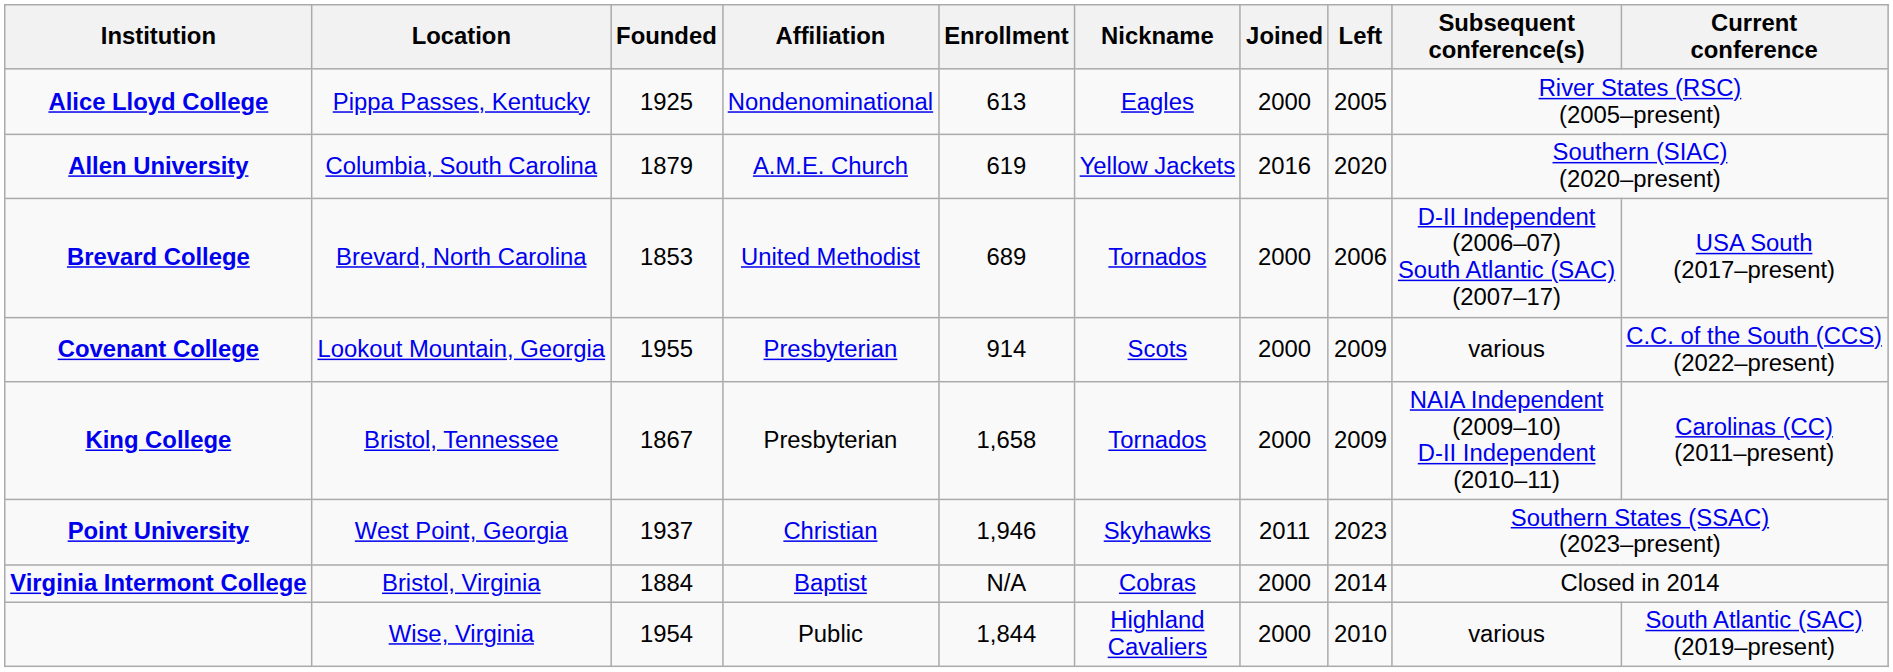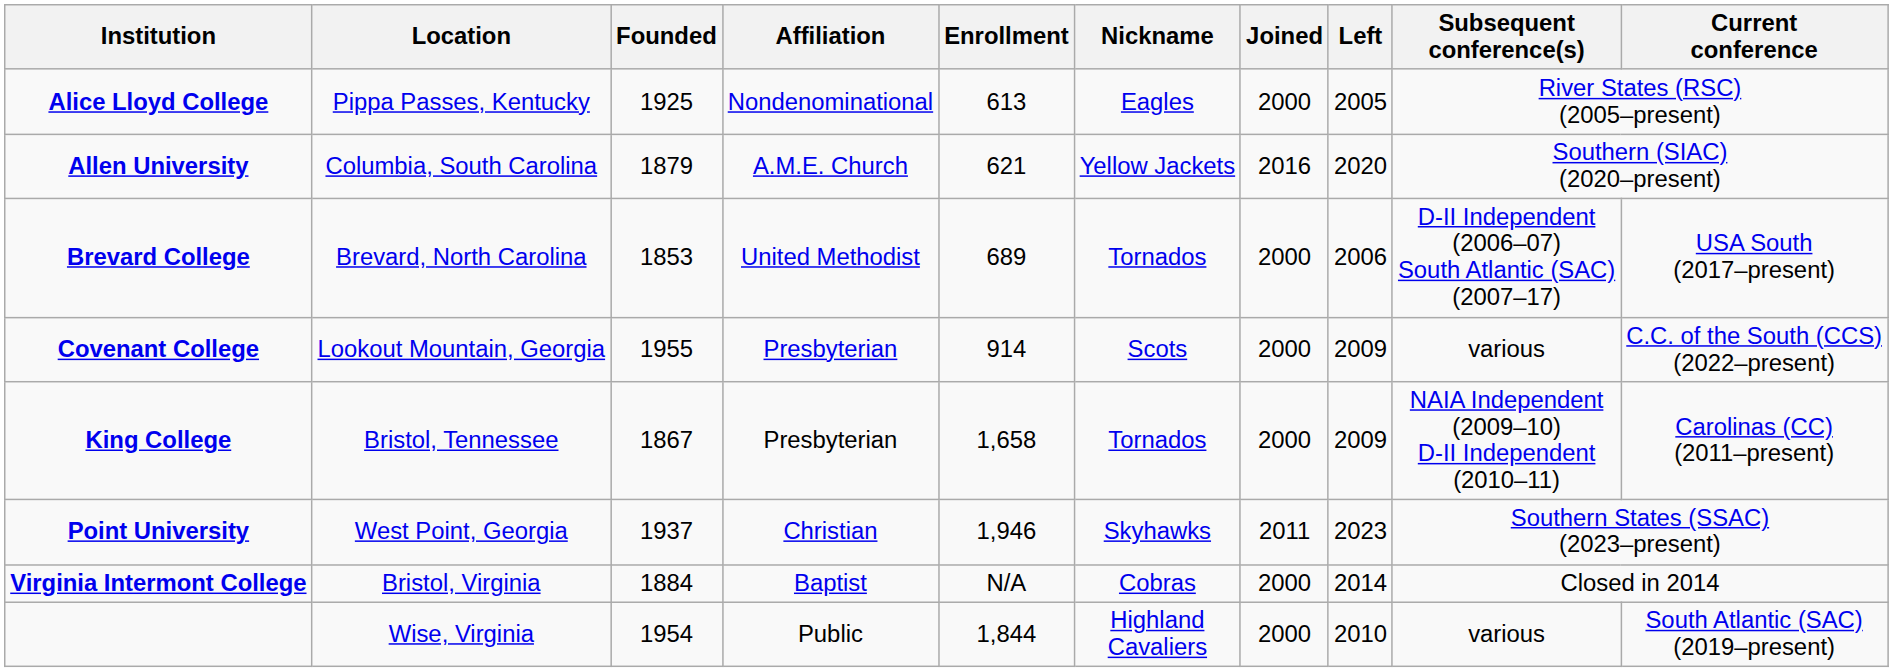 <table class="wikitable sortable" style="text-align:center">
 <tr>
 <th>Institution</th>
 <th>Location</th>
 <th>Founded</th>
 <th>Affiliation</th>
 <th>Enrollment</th>
 <th>Nickname</th>
 <th>Joined</th>
 <th>Left</th>
 <th>Subsequent<br>conference(s)</th>
 <th>Current<br>conference</th>
 </tr>
 <tr>
 <td><strong><a href='#'>Alice Lloyd College</a></strong></td>
 <td><a href='#'>Pippa Passes, Kentucky</a></td>
 <td>1925</td>
 <td><a href='#'>Nondenominational</a></td>
 <td>613</td>
 <td><a href='#'>Eagles</a></td>
 <td>2000</td>
 <td>2005</td>
 <td colspan="2"><a href='#'>River States (RSC)</a><br>(2005–present)</td>
 </tr>
 <tr>
 <td><strong><a href='#'>Allen University</a></strong></td>
 <td><a href='#'>Columbia, South Carolina</a></td>
 <td>1879</td>
 <td><a href='#'>A.M.E. Church</a></td>
-<td>619</td>
+<td>621</td>
 <td><a href='#'>Yellow Jackets</a></td>
 <td>2016</td>
 <td>2020</td>
 <td colspan="2"><a href='#'>Southern (SIAC)</a><br>(2020–present)</td>
 </tr>
 <tr>
 <td><strong><a href='#'>Brevard College</a></strong></td>
 <td><a href='#'>Brevard, North Carolina</a></td>
 <td>1853</td>
 <td><a href='#'>United Methodist</a></td>
 <td>689</td>
 <td><a href='#'>Tornados</a></td>
 <td>2000</td>
 <td>2006</td>
 <td><a href='#'>D-II Independent</a><br>(2006–07)<br><a href='#'>South Atlantic (SAC)</a><br>(2007–17)</td>
 <td><a href='#'>USA South</a><br>(2017–present)</td>
 </tr>
 <tr>
 <td><strong><a href='#'>Covenant College</a></strong></td>
 <td><a href='#'>Lookout Mountain, Georgia</a></td>
 <td>1955</td>
 <td><a href='#'>Presbyterian</a><br></td>
 <td>914</td>
 <td><a href='#'>Scots</a></td>
 <td>2000</td>
 <td>2009</td>
 <td>various</td>
 <td><a href='#'>C.C. of the South (CCS)</a><br>(2022–present)</td>
 </tr>
 <tr>
 <td><strong><a href='#'>King College</a></strong></td>
 <td><a href='#'>Bristol, Tennessee</a></td>
 <td>1867</td>
 <td>Presbyterian<br></td>
 <td>1,658</td>
 <td><a href='#'>Tornados</a></td>
 <td>2000</td>
 <td>2009</td>
 <td><a href='#'>NAIA Independent</a><br>(2009–10)<br><a href='#'>D-II Independent</a><br>(2010–11)</td>
 <td><a href='#'>Carolinas (CC)</a><br>(2011–present)</td>
 </tr>
 <tr>
 <td><strong><a href='#'>Point University</a></strong></td>
 <td><a href='#'>West Point, Georgia</a></td>
 <td>1937</td>
 <td><a href='#'>Christian</a></td>
 <td>1,946</td>
 <td><a href='#'>Skyhawks</a></td>
 <td>2011</td>
 <td>2023</td>
 <td colspan=2><a href='#'>Southern States (SSAC)</a><br>(2023–present)</td>
 </tr>
 <tr>
 <td><strong><a href='#'>Virginia Intermont College</a></strong></td>
 <td><a href='#'>Bristol, Virginia</a></td>
 <td>1884</td>
 <td><a href='#'>Baptist</a></td>
 <td>N/A</td>
 <td><a href='#'>Cobras</a></td>
 <td>2000</td>
 <td>2014</td>
 <td colspan="2">Closed in 2014</td>
 </tr>
 <tr>
 <td></td>
 <td><a href='#'>Wise, Virginia</a></td>
 <td>1954</td>
 <td>Public</td>
 <td>1,844</td>
 <td nowrap><a href='#'>Highland<br>Cavaliers</a></td>
 <td>2000</td>
 <td>2010</td>
 <td>various</td>
 <td><a href='#'>South Atlantic (SAC)</a><br>(2019–present)</td>
 </tr>
 </table>
